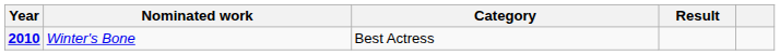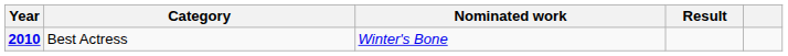 <table class="wikitable plainrowheaders">
 <tr>
 <th scope="col" style="width:5%;">Year</th>
+<th scope="col" style="width:40%;">Category</th>
 <th scope="col" style="width:40%;">Nominated work</th>
-<th scope="col" style="width:40%;">Category</th>
 <th scope="col" style="width:10%;">Result</th>
 <th scope="col" style="width:5%;"></th>
 </tr>
 <tr>
 <th scope="row" style="text-align:center;"><a href='#'>2010</a></th>
+<td>Best Actress</td>
 <td style="text-align:left;"><em><a href='#'>Winter's Bone</a></em></td>
-<td>Best Actress</td>
 <td></td>
 <td style="text-align:center;"></td>
 </tr>
 </table>
